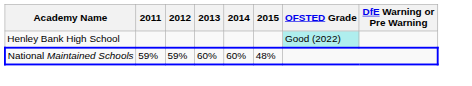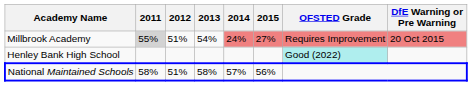 <table class="wikitable">
 <tr>
 <th>Academy Name</th>
 <th scope="col" style="width: 40px;">2011</th>
 <th scope="col" style="width: 40px;">2012</th>
 <th scope="col" style="width: 40px;">2013</th>
 <th scope="col" style="width: 40px;">2014</th>
 <th scope="col" style="width: 40px;">2015</th>
 <th><a href='#'>OFSTED</a> Grade</th>
 <th scope="col" style="width: 120px;"><a href='#'>DfE</a> Warning or Pre Warning</th>
+</tr>
+<tr>
+<td>Millbrook Academy</td>
+<td style="background:lightgrey;">55%</td>
+<td>51%</td>
+<td>54%</td>
+<td style="background:lightcoral;">24%</td>
+<td style="background:lightcoral;">27%</td>
+<td style="background:lightcoral;">Requires Improvement</td>
+<td style="background:lightcoral;">20 Oct 2015</td>
 </tr>
 <tr>
 <td>Henley Bank High School</td>
 <td></td>
 <td></td>
 <td></td>
 <td></td>
 <td></td>
 <td style="background: paleturquoise;">Good (2022)</td>
 <td></td>
 </tr>
 <tr Style="border: 3px solid blue;">
 <td>National <em>Maintained Schools</em></td>
-<td>59%</td>
-<td>59%</td>
-<td>60%</td>
-<td>60%</td>
-<td>48%</td>
+<td>58%</td>
+<td>51%</td>
+<td>58%</td>
+<td>57%</td>
+<td>56%</td>
 </tr>
 </table>
